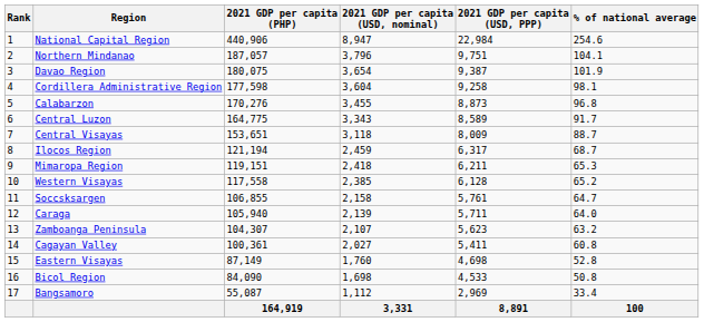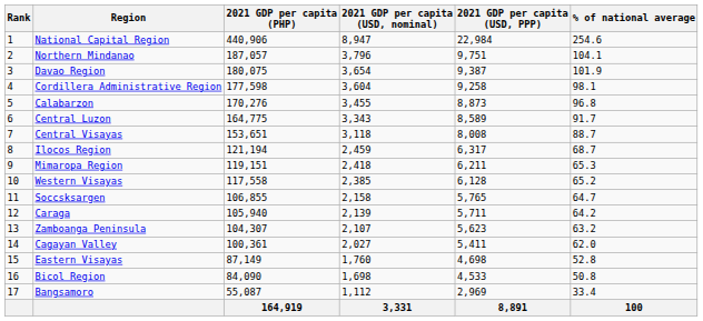 <table class="wikitable sortable">
 <tr>
 <th>Rank</th>
 <th>Region</th>
 <th>2021 GDP per capita<br>(PHP)</th>
 <th>2021 GDP per capita<br>(USD, nominal)</th>
 <th>2021 GDP per capita<br>(USD, PPP)</th>
 <th>% of national average</th>
 </tr>
 <tr>
 <td>1</td>
 <td><a href='#'>National Capital Region</a></td>
 <td>440,906</td>
 <td>8,947</td>
 <td>22,984</td>
 <td>254.6</td>
 </tr>
 <tr>
 <td>2</td>
 <td><a href='#'>Northern Mindanao</a></td>
 <td>187,057</td>
 <td>3,796</td>
 <td>9,751</td>
 <td>104.1</td>
 </tr>
 <tr>
 <td>3</td>
 <td><a href='#'>Davao Region</a></td>
 <td>180,075</td>
 <td>3,654</td>
 <td>9,387</td>
 <td>101.9</td>
 </tr>
 <tr>
 <td>4</td>
 <td><a href='#'>Cordillera Administrative Region</a></td>
 <td>177,598</td>
 <td>3,604</td>
 <td>9,258</td>
 <td>98.1</td>
 </tr>
 <tr>
 <td>5</td>
 <td><a href='#'>Calabarzon</a></td>
 <td>170,276</td>
 <td>3,455</td>
 <td>8,873</td>
 <td>96.8</td>
 </tr>
 <tr>
 <td>6</td>
 <td><a href='#'>Central Luzon</a></td>
 <td>164,775</td>
 <td>3,343</td>
 <td>8,589</td>
 <td>91.7</td>
 </tr>
 <tr>
 <td>7</td>
 <td><a href='#'>Central Visayas</a></td>
 <td>153,651</td>
 <td>3,118</td>
-<td>8,009</td>
+<td>8,008</td>
 <td>88.7</td>
 </tr>
 <tr>
 <td>8</td>
 <td><a href='#'>Ilocos Region</a></td>
 <td>121,194</td>
 <td>2,459</td>
 <td>6,317</td>
 <td>68.7</td>
 </tr>
 <tr>
 <td>9</td>
 <td><a href='#'>Mimaropa Region</a></td>
 <td>119,151</td>
 <td>2,418</td>
 <td>6,211</td>
 <td>65.3</td>
 </tr>
 <tr>
 <td>10</td>
 <td><a href='#'>Western Visayas</a></td>
 <td>117,558</td>
 <td>2,385</td>
 <td>6,128</td>
 <td>65.2</td>
 </tr>
 <tr>
 <td>11</td>
 <td><a href='#'>Soccsksargen</a></td>
 <td>106,855</td>
 <td>2,158</td>
-<td>5,761</td>
+<td>5,765</td>
 <td>64.7</td>
 </tr>
 <tr>
 <td>12</td>
 <td><a href='#'>Caraga</a></td>
 <td>105,940</td>
 <td>2,139</td>
 <td>5,711</td>
-<td>64.0</td>
+<td>64.2</td>
 </tr>
 <tr>
 <td>13</td>
 <td><a href='#'>Zamboanga Peninsula</a></td>
 <td>104,307</td>
 <td>2,107</td>
 <td>5,623</td>
 <td>63.2</td>
 </tr>
 <tr>
 <td>14</td>
 <td><a href='#'>Cagayan Valley</a></td>
 <td>100,361</td>
 <td>2,027</td>
 <td>5,411</td>
-<td>60.8</td>
+<td>62.0</td>
 </tr>
 <tr>
 <td>15</td>
 <td><a href='#'>Eastern Visayas</a></td>
 <td>87,149</td>
 <td>1,760</td>
 <td>4,698</td>
 <td>52.8</td>
 </tr>
 <tr>
 <td>16</td>
 <td><a href='#'>Bicol Region</a></td>
 <td>84,090</td>
 <td>1,698</td>
 <td>4,533</td>
 <td>50.8</td>
 </tr>
 <tr>
 <td>17</td>
 <td><a href='#'>Bangsamoro</a></td>
 <td>55,087</td>
 <td>1,112</td>
 <td>2,969</td>
 <td>33.4</td>
 </tr>
 <tr>
 <th></th>
 <th></th>
 <th>164,919</th>
 <th>3,331</th>
 <th>8,891</th>
 <th>100</th>
 </tr>
 </table>
